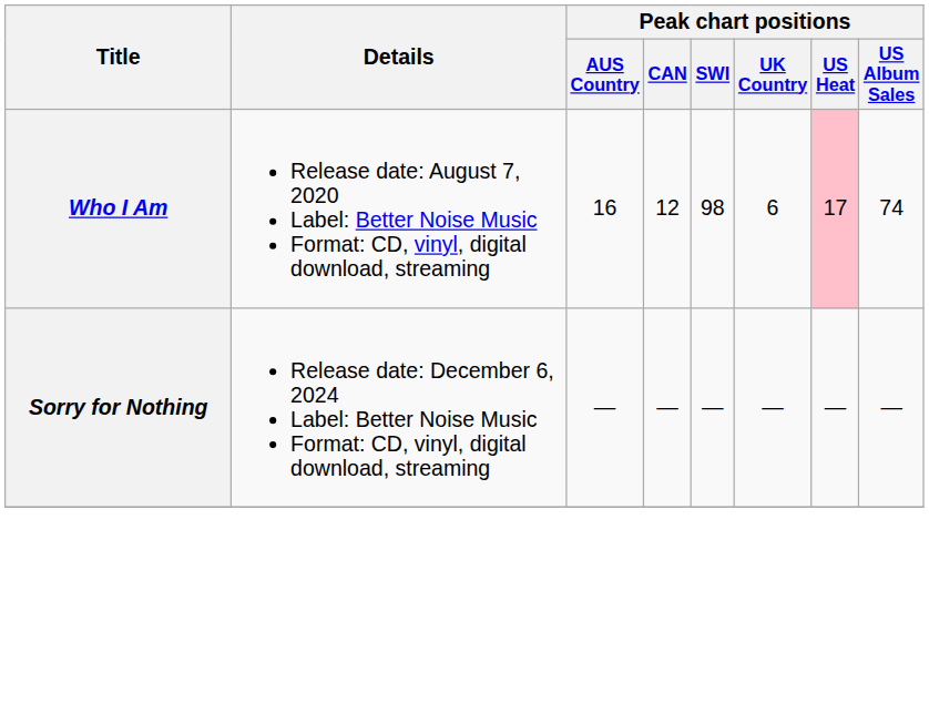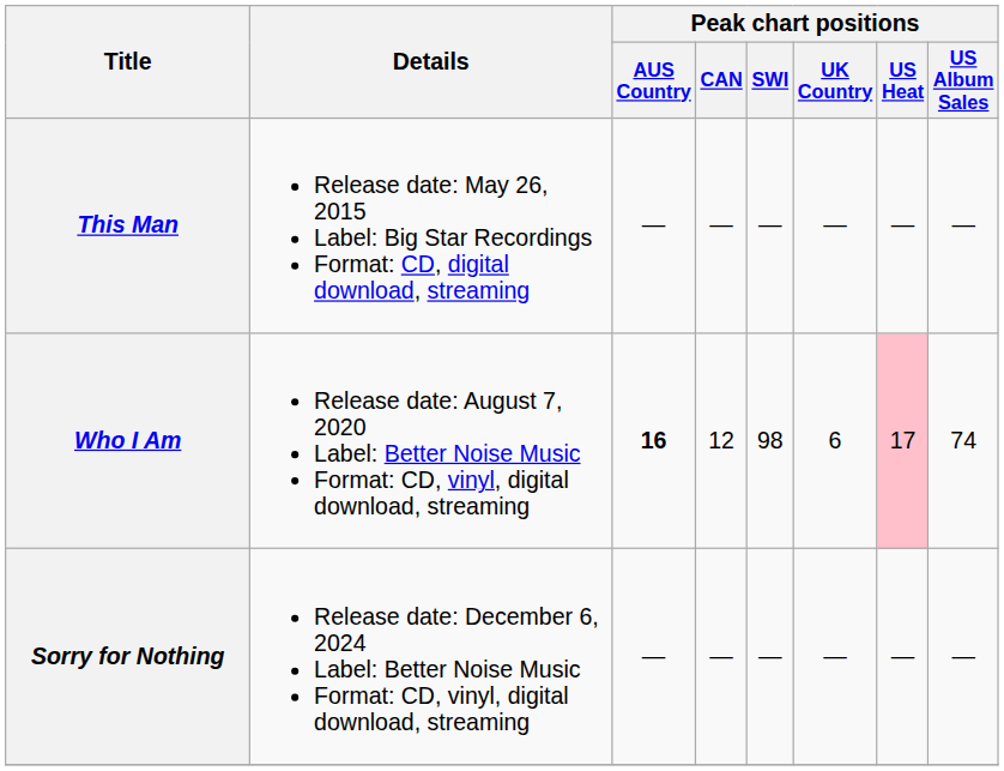 <table class="wikitable plainrowheaders">
 <tr>
 <th rowspan="2" style="width:10em;">Title</th>
 <th rowspan="2" style="width:15em;">Details</th>
 <th colspan="6">Peak chart positions</th>
 </tr>
 <tr style="font-size:smaller;">
 <th "width=40"><a href='#'>AUS<br>Country</a><br></th>
 <th "width=40"><a href='#'>CAN</a><br></th>
 <th "width=40"><a href='#'>SWI</a><br></th>
 <th "width=40"><a href='#'>UK<br>Country</a><br></th>
 <th "width=40"><a href='#'>US<br>Heat</a><br></th>
 <th "width=40"><a href='#'>US<br>Album<br>Sales</a><br></th>
 </tr>
 <tr>
+<th scope="row"><em><a href='#'>This Man</a></em></th>
+<td><br><ul><li>Release date: May 26, 2015</li><li>Label: Big Star Recordings</li><li>Format: <a href='#'>CD</a>, <a href='#'>digital download</a>, <a href='#'>streaming</a></li></ul></td>
+<td align="center">—</td>
+<td align="center">—</td>
+<td align="center">—</td>
+<td align="center">—</td>
+<td align="center">—</td>
+<td align="center">—</td>
+</tr>
+<tr>
 <th scope="row"><em><a href='#'>Who I Am</a></em></th>
 <td><br><ul><li>Release date: August 7, 2020</li><li>Label: <a href='#'>Better Noise Music</a></li><li>Format: CD, <a href='#'>vinyl</a>, digital download, streaming</li></ul></td>
-<td align="center">16</td>
+<td align="center"><strong>16</strong></td>
 <td align="center">12</td>
 <td align="center">98</td>
 <td align="center">6</td>
 <td align="center" style="background: pink;">17</td>
 <td align="center">74</td>
 </tr>
 <tr>
 <th scope="row"><em>Sorry for Nothing</em></th>
 <td><br><ul><li>Release date: December 6, 2024</li><li>Label: Better Noise Music</li><li>Format: CD, vinyl, digital download, streaming</li></ul></td>
 <td align="center">—</td>
 <td align="center">—</td>
 <td align="center">—</td>
 <td align="center">—</td>
 <td align="center">—</td>
 <td align="center">—</td>
 </tr>
 <tr>
 </tr>
 </table>
